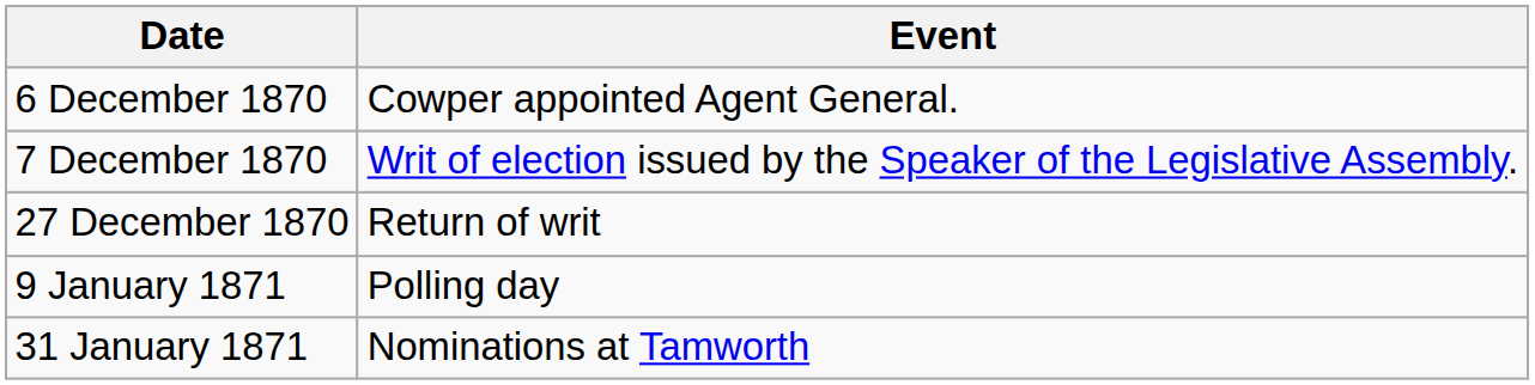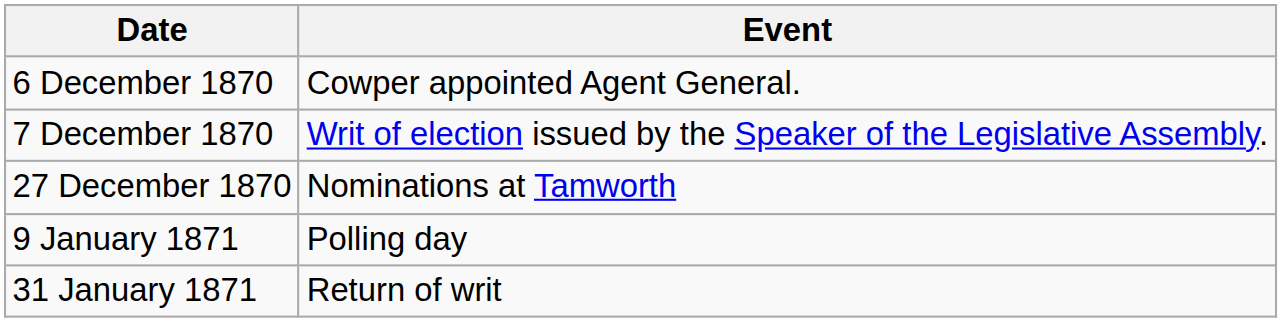 <table class="wikitable">
 <tr>
 <th>Date</th>
 <th>Event</th>
 </tr>
 <tr>
 <td>6 December 1870</td>
 <td>Cowper appointed Agent General.</td>
 </tr>
 <tr>
 <td>7 December 1870</td>
 <td><a href='#'>Writ of election</a> issued by the <a href='#'>Speaker of the Legislative Assembly</a>.</td>
 </tr>
 <tr>
 <td>27 December 1870</td>
-<td>Return of writ</td>
+<td>Nominations at <a href='#'>Tamworth</a></td>
 </tr>
 <tr>
 <td>9 January 1871</td>
 <td>Polling day</td>
 </tr>
 <tr>
 <td>31 January 1871</td>
-<td>Nominations at <a href='#'>Tamworth</a></td>
+<td>Return of writ</td>
 </tr>
 </table>
